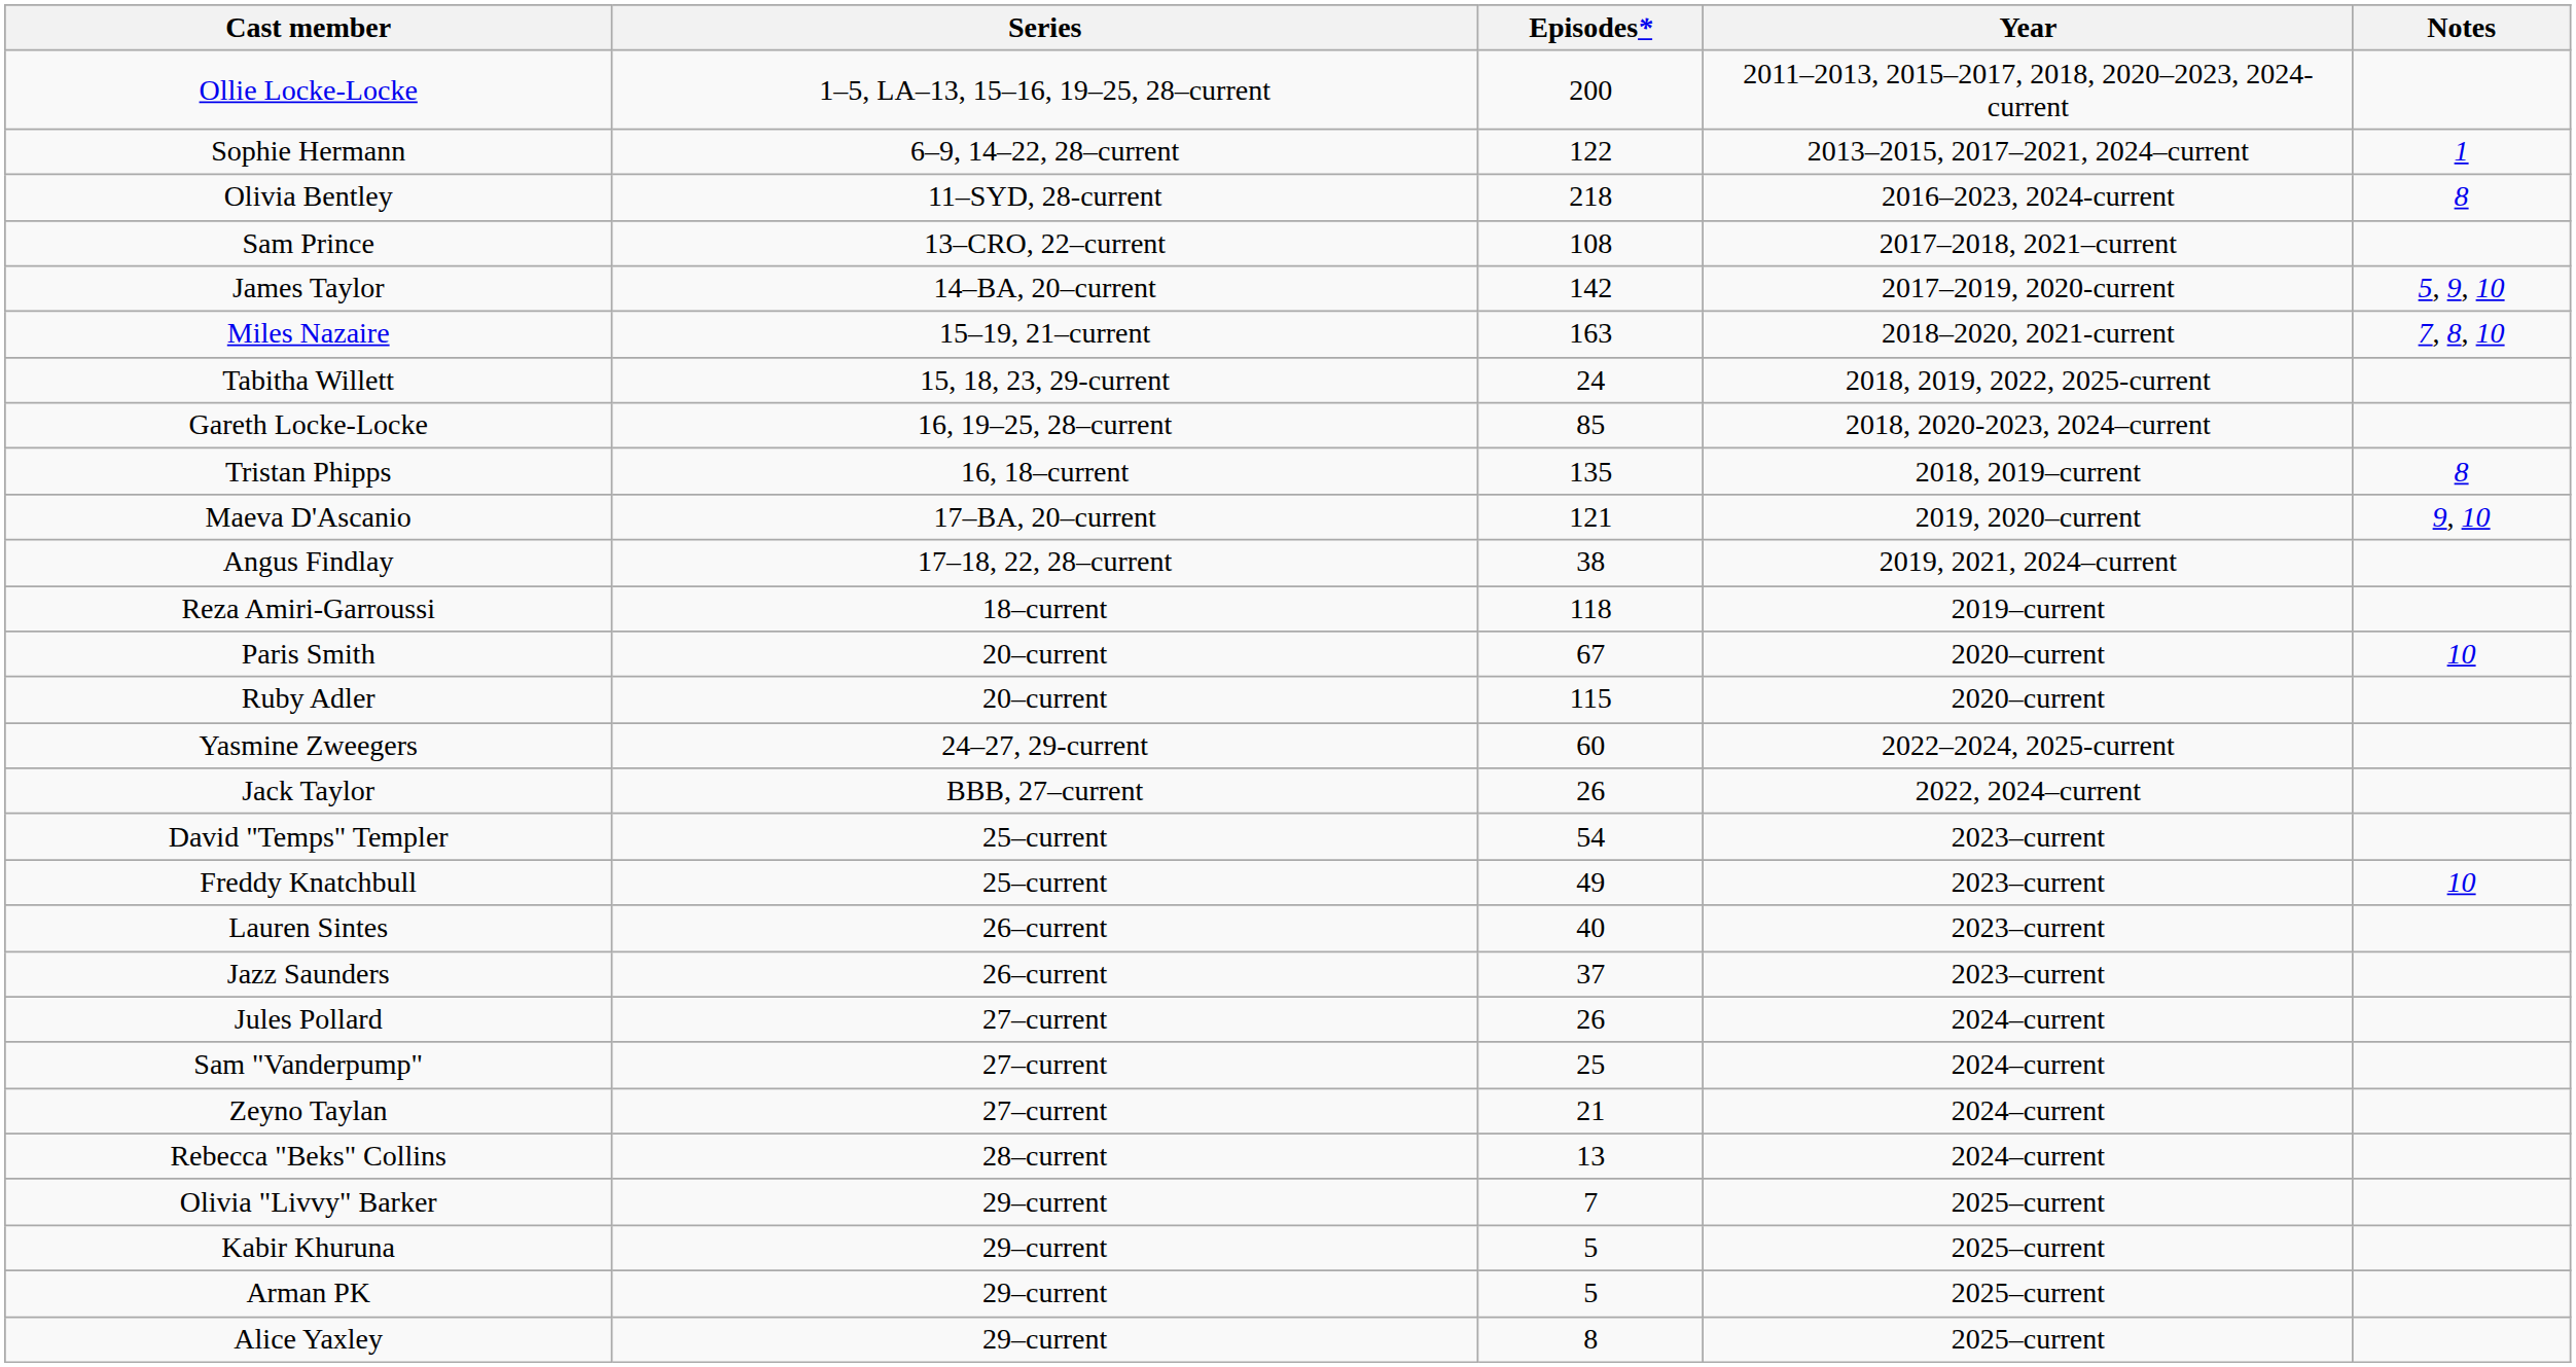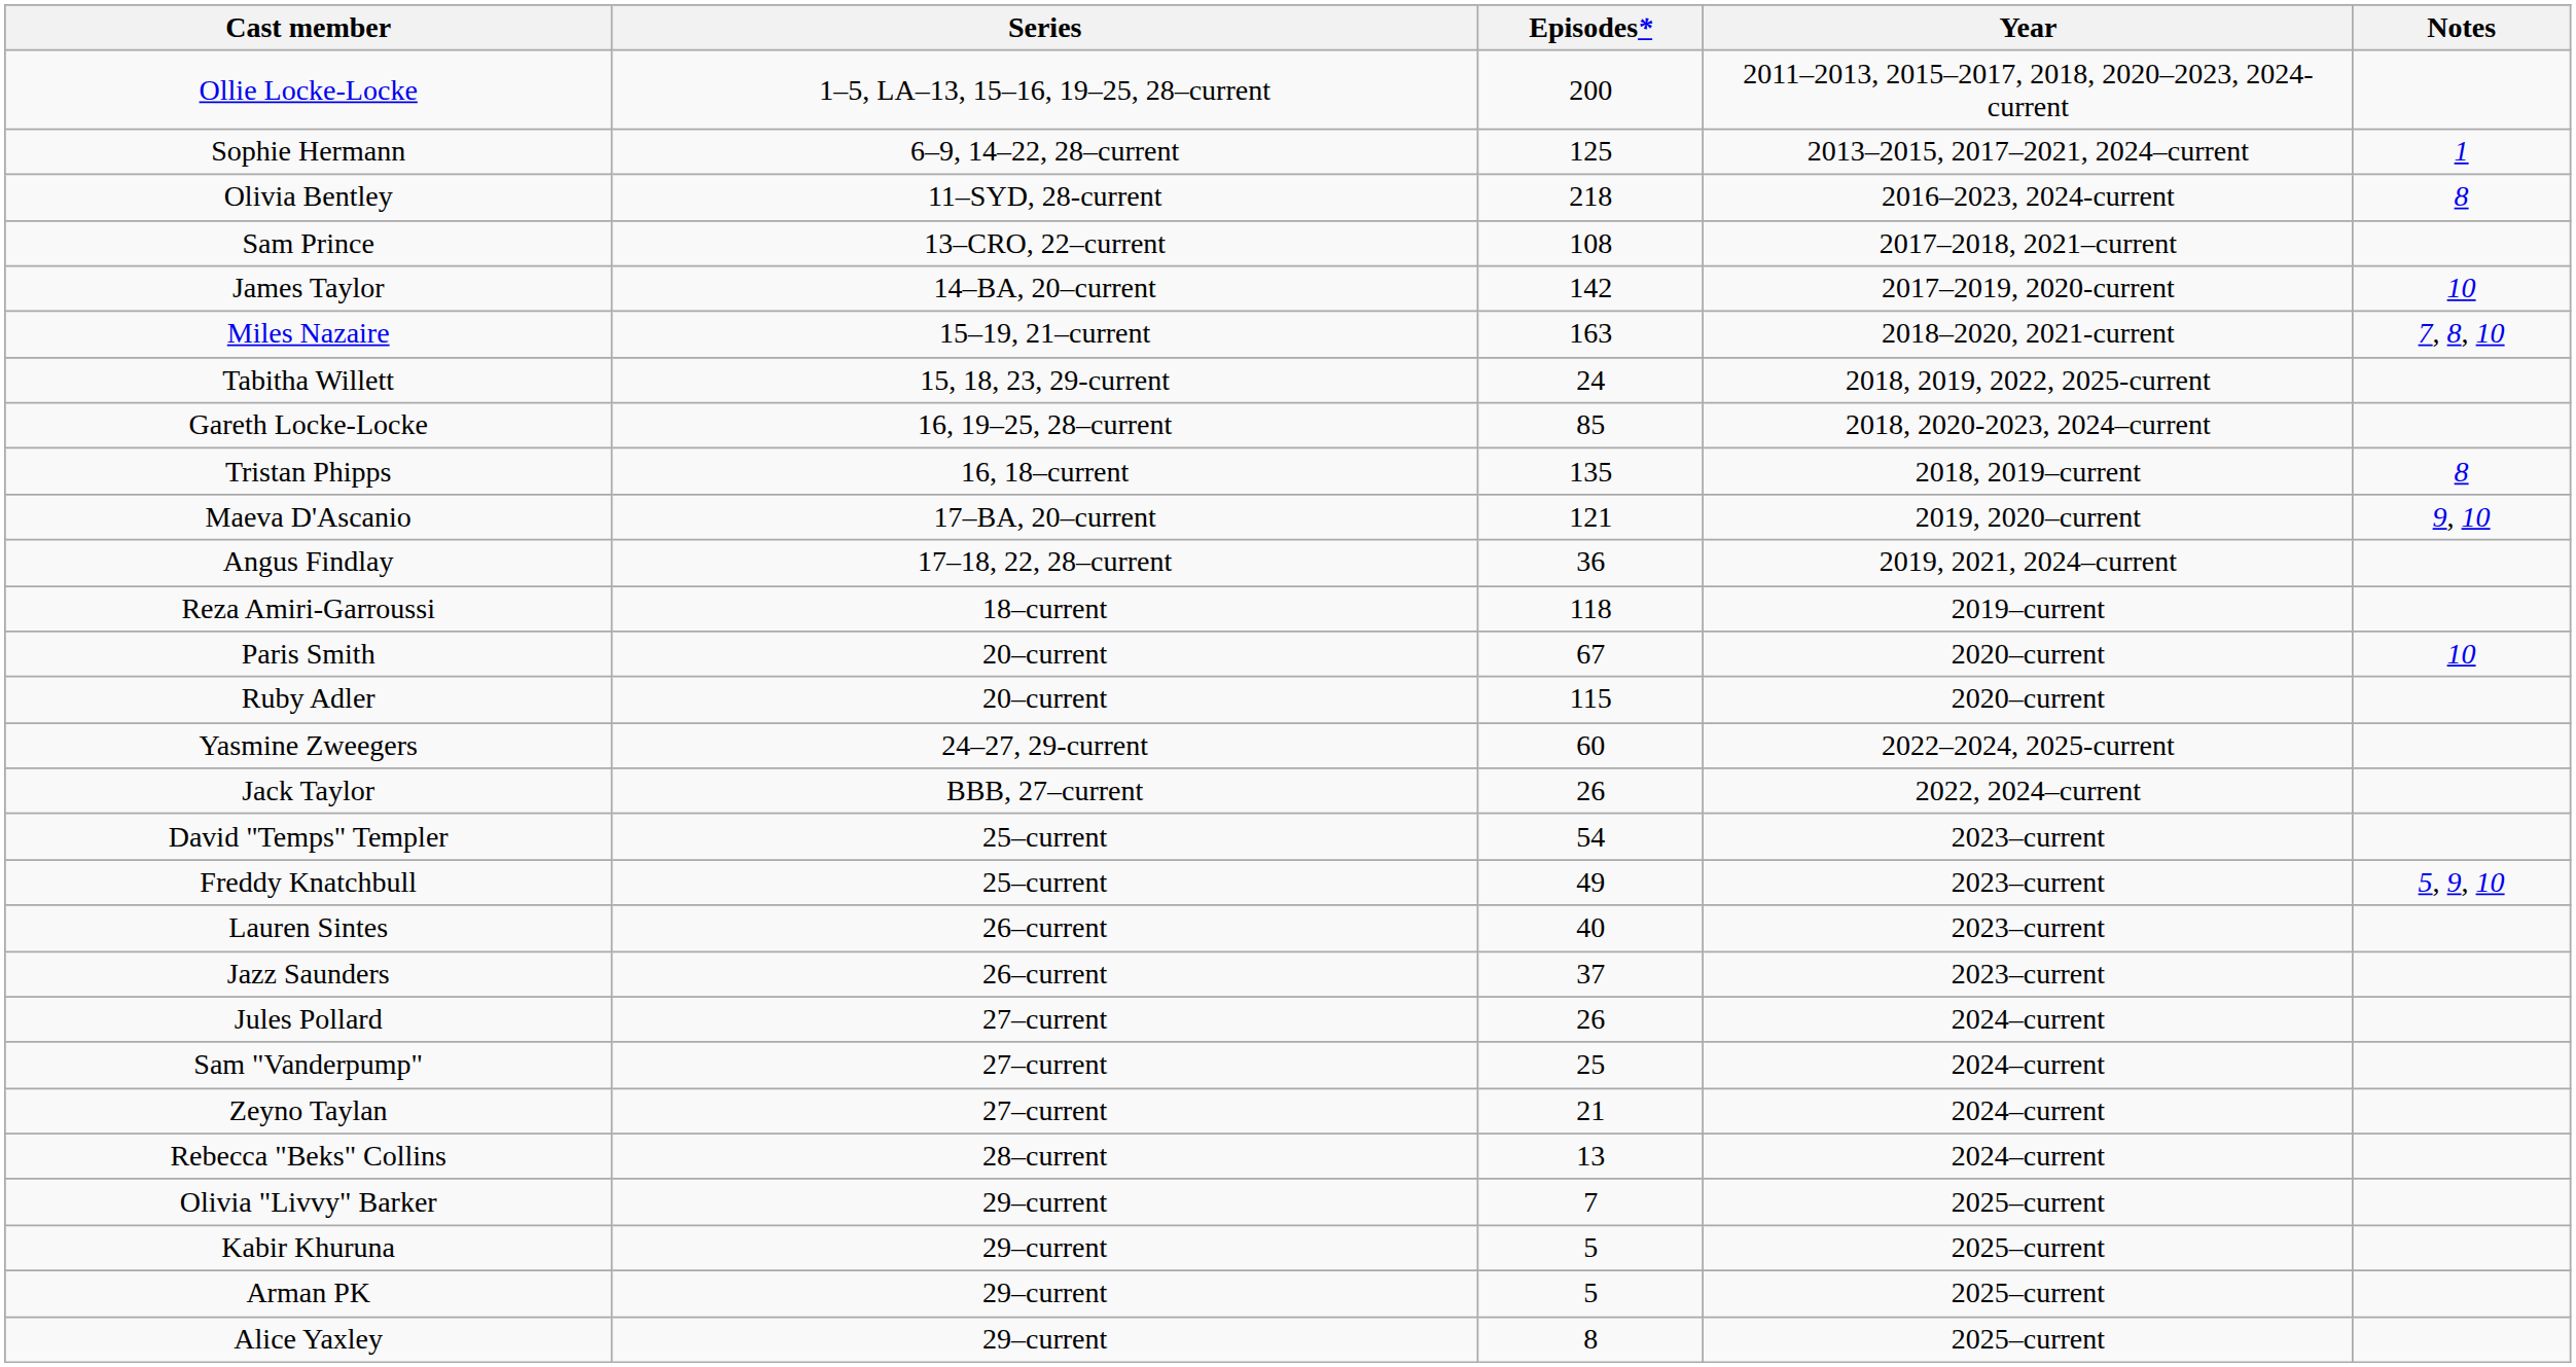 <table class="wikitable sortable" style="text-align:center; width:90%;">
 <tr>
 <th style="width:14%">Cast member</th>
 <th style="width:20%">Series</th>
 <th style="width:5%">Episodes<em><a href='#'>*</a></em></th>
 <th style="width:15%">Year</th>
 <th style="width:5%">Notes</th>
 </tr>
 <tr>
 <td><a href='#'>Ollie Locke-Locke</a></td>
 <td>1–5, LA–13, 15–16, 19–25, 28–current</td>
 <td>200</td>
 <td>2011–2013, 2015–2017, 2018, 2020–2023, 2024-current</td>
 <td></td>
 </tr>
 <tr>
 <td>Sophie Hermann</td>
 <td>6–9, 14–22, 28–current</td>
-<td>122</td>
+<td>125</td>
 <td>2013–2015, 2017–2021, 2024–current</td>
 <td><em><a href='#'>1</a></em></td>
 </tr>
 <tr>
 <td>Olivia Bentley</td>
 <td>11–SYD, 28-current</td>
 <td>218</td>
 <td>2016–2023, 2024-current</td>
 <td><em><a href='#'>8</a></em></td>
 </tr>
 <tr>
 <td>Sam Prince</td>
 <td>13–CRO, 22–current</td>
 <td>108</td>
 <td>2017–2018, 2021–current</td>
 <td></td>
 </tr>
 <tr>
 <td>James Taylor</td>
 <td>14–BA, 20–current</td>
 <td>142</td>
 <td>2017–2019, 2020-current</td>
-<td><em><a href='#'>5</a></em>, <em><a href='#'>9</a></em>, <em><a href='#'>10</a></em></td>
+<td><em><a href='#'>10</a></em></td>
 </tr>
 <tr>
 <td><a href='#'>Miles Nazaire</a></td>
 <td>15–19, 21–current</td>
 <td>163</td>
 <td>2018–2020, 2021-current</td>
 <td><em><a href='#'>7</a></em>, <em><a href='#'>8</a></em>, <em><a href='#'>10</a></em></td>
 </tr>
 <tr>
 <td>Tabitha Willett</td>
 <td>15, 18, 23, 29-current</td>
 <td>24</td>
 <td>2018, 2019, 2022, 2025-current</td>
 <td></td>
 </tr>
 <tr>
 <td>Gareth Locke-Locke</td>
 <td>16, 19–25, 28–current</td>
 <td>85</td>
 <td>2018, 2020-2023, 2024–current</td>
 <td></td>
 </tr>
 <tr>
 <td>Tristan Phipps</td>
 <td>16, 18–current</td>
 <td>135</td>
 <td>2018, 2019–current</td>
 <td><em><a href='#'>8</a></em></td>
 </tr>
 <tr>
 <td>Maeva D'Ascanio</td>
 <td>17–BA, 20–current</td>
 <td>121</td>
 <td>2019, 2020–current</td>
 <td><em><a href='#'>9</a></em>, <em><a href='#'>10</a></em></td>
 </tr>
 <tr>
 <td>Angus Findlay</td>
 <td>17–18, 22, 28–current</td>
-<td>38</td>
+<td>36</td>
 <td>2019, 2021, 2024–current</td>
 <td></td>
 </tr>
 <tr>
 <td>Reza Amiri-Garroussi</td>
 <td>18–current</td>
 <td>118</td>
 <td>2019–current</td>
 <td></td>
 </tr>
 <tr>
 <td>Paris Smith</td>
 <td>20–current</td>
 <td>67</td>
 <td>2020–current</td>
 <td><em><a href='#'>10</a></em></td>
 </tr>
 <tr>
 <td>Ruby Adler</td>
 <td>20–current</td>
 <td>115</td>
 <td>2020–current</td>
 <td></td>
 </tr>
 <tr>
 <td>Yasmine Zweegers</td>
 <td>24–27, 29-current</td>
 <td>60</td>
 <td>2022–2024, 2025-current</td>
 <td></td>
 </tr>
 <tr>
 <td>Jack Taylor</td>
 <td>BBB, 27–current</td>
 <td>26</td>
 <td>2022, 2024–current</td>
 <td></td>
 </tr>
 <tr>
 <td>David "Temps" Templer</td>
 <td>25–current</td>
 <td>54</td>
 <td>2023–current</td>
 <td></td>
 </tr>
 <tr>
 <td>Freddy Knatchbull</td>
 <td>25–current</td>
 <td>49</td>
 <td>2023–current</td>
-<td><em><a href='#'>10</a></em></td>
+<td><em><a href='#'>5</a></em>, <em><a href='#'>9</a></em>, <em><a href='#'>10</a></em></td>
 </tr>
 <tr>
 <td>Lauren Sintes</td>
 <td>26–current</td>
 <td>40</td>
 <td>2023–current</td>
 <td></td>
 </tr>
 <tr>
 <td>Jazz Saunders</td>
 <td>26–current</td>
 <td>37</td>
 <td>2023–current</td>
 <td></td>
 </tr>
 <tr>
 <td>Jules Pollard</td>
 <td>27–current</td>
 <td>26</td>
 <td>2024–current</td>
 <td></td>
 </tr>
 <tr>
 <td>Sam "Vanderpump"</td>
 <td>27–current</td>
 <td>25</td>
 <td>2024–current</td>
 <td></td>
 </tr>
 <tr>
 <td>Zeyno Taylan</td>
 <td>27–current</td>
 <td>21</td>
 <td>2024–current</td>
 <td></td>
 </tr>
 <tr>
 <td>Rebecca "Beks" Collins</td>
 <td>28–current</td>
 <td>13</td>
 <td>2024–current</td>
 <td></td>
 </tr>
 <tr>
 <td>Olivia "Livvy" Barker</td>
 <td>29–current</td>
 <td>7</td>
 <td>2025–current</td>
 <td></td>
 </tr>
 <tr>
 <td>Kabir Khuruna</td>
 <td>29–current</td>
 <td>5</td>
 <td>2025–current</td>
 <td></td>
 </tr>
 <tr>
 <td>Arman PK</td>
 <td>29–current</td>
 <td>5</td>
 <td>2025–current</td>
 <td></td>
 </tr>
 <tr>
 <td>Alice Yaxley</td>
 <td>29–current</td>
 <td>8</td>
 <td>2025–current</td>
 <td></td>
 </tr>
 </table>
